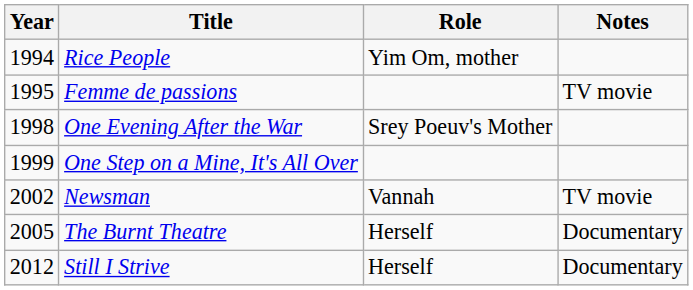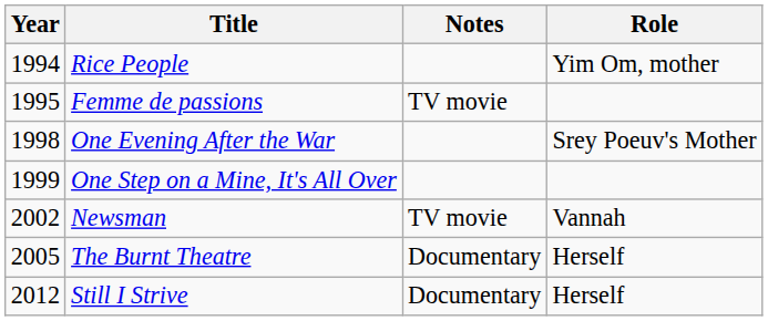 <table class="wikitable">
 <tr>
 <th>Year</th>
 <th>Title</th>
+<th>Notes</th>
 <th>Role</th>
-<th>Notes</th>
 </tr>
 <tr>
 <td>1994</td>
 <td><em><a href='#'>Rice People</a></em></td>
+<td></td>
 <td>Yim Om, mother</td>
-<td></td>
 </tr>
 <tr>
 <td>1995</td>
 <td><em><a href='#'>Femme de passions</a></em></td>
+<td>TV movie</td>
 <td></td>
-<td>TV movie</td>
 </tr>
 <tr>
 <td>1998</td>
 <td><em><a href='#'>One Evening After the War</a></em></td>
+<td></td>
 <td>Srey Poeuv's Mother</td>
-<td></td>
 </tr>
 <tr>
 <td>1999</td>
 <td><em><a href='#'>One Step on a Mine, It's All Over</a></em></td>
 <td></td>
 <td></td>
 </tr>
 <tr>
 <td>2002</td>
 <td><em><a href='#'>Newsman</a></em></td>
+<td>TV movie</td>
 <td>Vannah</td>
-<td>TV movie</td>
 </tr>
 <tr>
 <td>2005</td>
 <td><em><a href='#'>The Burnt Theatre</a></em></td>
+<td>Documentary</td>
 <td>Herself</td>
-<td>Documentary</td>
 </tr>
 <tr>
 <td>2012</td>
 <td><em><a href='#'>Still I Strive</a></em></td>
+<td>Documentary</td>
 <td>Herself</td>
-<td>Documentary</td>
 </tr>
 </table>
